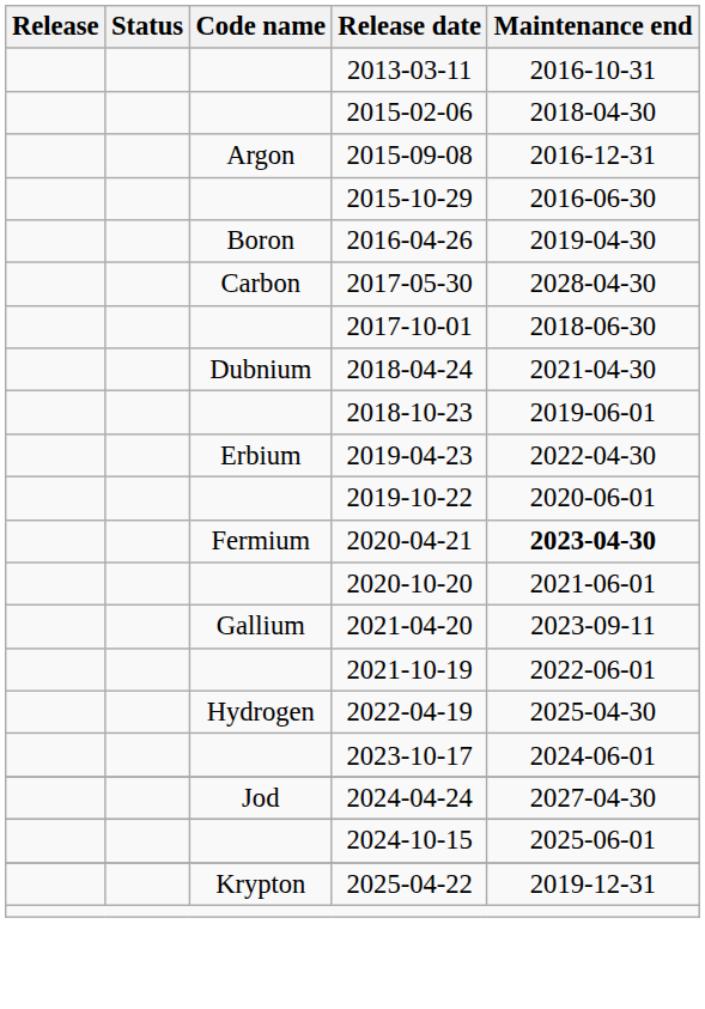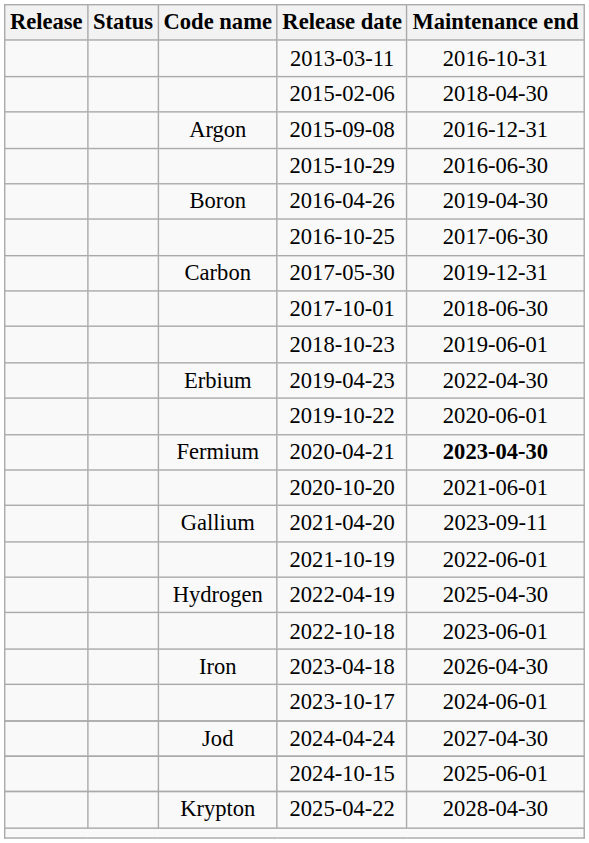 <table class="wikitable sortable floatright" style="text-align: center;">
 <tr>
 <th>Release</th>
 <th>Status</th>
 <th>Code name</th>
 <th>Release date</th>
 <th>Maintenance end</th>
 </tr>
 <tr>
 <td></td>
 <td></td>
 <td></td>
 <td>2013-03-11</td>
 <td>2016-10-31</td>
 </tr>
 <tr>
 <td></td>
 <td></td>
 <td></td>
 <td>2015-02-06</td>
 <td>2018-04-30</td>
 </tr>
 <tr>
 <td></td>
 <td></td>
 <td>Argon</td>
 <td>2015-09-08</td>
 <td>2016-12-31</td>
 </tr>
 <tr>
 <td></td>
 <td></td>
 <td></td>
 <td>2015-10-29</td>
 <td>2016-06-30</td>
 </tr>
 <tr>
 <td></td>
 <td></td>
 <td>Boron</td>
 <td>2016-04-26</td>
 <td>2019-04-30</td>
 </tr>
 <tr>
 <td></td>
 <td></td>
+<td></td>
+<td>2016-10-25</td>
+<td>2017-06-30</td>
+</tr>
+<tr>
+<td></td>
+<td></td>
 <td>Carbon</td>
 <td>2017-05-30</td>
-<td>2028-04-30</td>
+<td>2019-12-31</td>
 </tr>
 <tr>
 <td></td>
 <td></td>
 <td></td>
 <td>2017-10-01</td>
 <td>2018-06-30</td>
-</tr>
-<tr>
-<td></td>
-<td></td>
-<td>Dubnium</td>
-<td>2018-04-24</td>
-<td>2021-04-30</td>
 </tr>
 <tr>
 <td></td>
 <td></td>
 <td></td>
 <td>2018-10-23</td>
 <td>2019-06-01</td>
 </tr>
 <tr>
 <td></td>
 <td></td>
 <td>Erbium</td>
 <td>2019-04-23</td>
 <td>2022-04-30</td>
 </tr>
 <tr>
 <td></td>
 <td></td>
 <td></td>
 <td>2019-10-22</td>
 <td>2020-06-01</td>
 </tr>
 <tr>
 <td></td>
 <td></td>
 <td>Fermium</td>
 <td>2020-04-21</td>
 <td><strong>2023-04-30</strong></td>
 </tr>
 <tr>
 <td></td>
 <td></td>
 <td></td>
 <td>2020-10-20</td>
 <td>2021-06-01</td>
 </tr>
 <tr>
 <td></td>
 <td></td>
 <td>Gallium</td>
 <td>2021-04-20</td>
 <td>2023-09-11</td>
 </tr>
 <tr>
 <td></td>
 <td></td>
 <td></td>
 <td>2021-10-19</td>
 <td>2022-06-01</td>
 </tr>
 <tr>
 <td></td>
 <td></td>
 <td>Hydrogen</td>
 <td>2022-04-19</td>
 <td>2025-04-30</td>
 </tr>
 <tr>
 <td></td>
 <td></td>
 <td></td>
+<td>2022-10-18</td>
+<td>2023-06-01</td>
+</tr>
+<tr>
+<td></td>
+<td></td>
+<td>Iron</td>
+<td>2023-04-18</td>
+<td>2026-04-30</td>
+</tr>
+<tr>
+<td></td>
+<td></td>
+<td></td>
 <td>2023-10-17</td>
 <td>2024-06-01</td>
 </tr>
 <tr>
 </tr>
 <tr>
 <td></td>
 <td></td>
 <td>Jod </td>
 <td>2024-04-24</td>
 <td>2027-04-30</td>
 </tr>
 <tr>
 </tr>
 <tr>
 <td></td>
 <td></td>
 <td></td>
 <td>2024-10-15</td>
 <td>2025-06-01</td>
 </tr>
 <tr>
 </tr>
 <tr>
 <td></td>
 <td></td>
 <td>Krypton </td>
 <td>2025-04-22</td>
-<td>2019-12-31</td>
+<td>2028-04-30</td>
 </tr>
 <tr>
 <td colspan="5"><small></small></td>
 </tr>
 </table>
